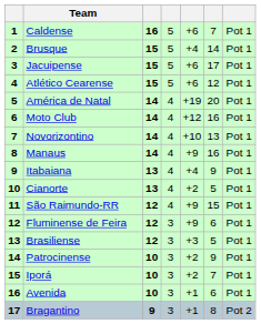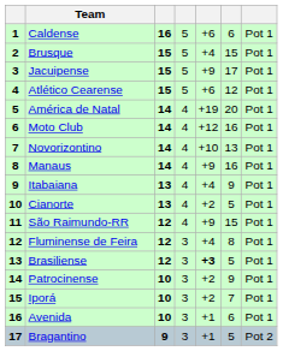 <table class="wikitable" style="text-align: center;">
 <tr>
 <th width=20></th>
 <th width=165>Team</th>
 <th width=20></th>
 <th width=20></th>
 <th width=20></th>
 <th width=20></th>
 <th width=40></th>
 </tr>
 <tr bgcolor=#ccffcc>
 <td><strong>1</strong></td>
 <td align=left> <a href='#'>Caldense</a></td>
 <td><strong>16</strong></td>
 <td>5</td>
 <td>+6</td>
-<td>7</td>
+<td>6</td>
 <td>Pot 1</td>
 </tr>
 <tr bgcolor=#ccffcc>
 <td><strong>2</strong></td>
 <td align=left> <a href='#'>Brusque</a></td>
 <td><strong>15</strong></td>
 <td>5</td>
 <td>+4</td>
-<td>14</td>
+<td>15</td>
 <td>Pot 1</td>
 </tr>
 <tr bgcolor=#ccffcc>
 <td><strong>3</strong></td>
 <td align=left> <a href='#'>Jacuipense</a></td>
 <td><strong>15</strong></td>
 <td>5</td>
-<td>+6</td>
+<td>+9</td>
 <td>17</td>
 <td>Pot 1</td>
 </tr>
 <tr bgcolor=#ccffcc>
 <td><strong>4</strong></td>
 <td align=left> <a href='#'>Atlético Cearense</a></td>
 <td><strong>15</strong></td>
 <td>5</td>
 <td>+6</td>
 <td>12</td>
 <td>Pot 1</td>
 </tr>
 <tr bgcolor=#ccffcc>
 <td><strong>5</strong></td>
 <td align=left> <a href='#'>América de Natal</a></td>
 <td><strong>14</strong></td>
 <td>4</td>
 <td>+19</td>
 <td>20</td>
 <td>Pot 1</td>
 </tr>
 <tr bgcolor=#ccffcc>
 <td><strong>6</strong></td>
 <td align=left> <a href='#'>Moto Club</a></td>
 <td><strong>14</strong></td>
 <td>4</td>
 <td>+12</td>
 <td>16</td>
 <td>Pot 1</td>
 </tr>
 <tr bgcolor=#ccffcc>
 <td><strong>7</strong></td>
 <td align=left> <a href='#'>Novorizontino</a></td>
 <td><strong>14</strong></td>
 <td>4</td>
 <td>+10</td>
 <td>13</td>
 <td>Pot 1</td>
 </tr>
 <tr bgcolor=#ccffcc>
 <td><strong>8</strong></td>
 <td align=left> <a href='#'>Manaus</a></td>
 <td><strong>14</strong></td>
 <td>4</td>
 <td>+9</td>
 <td>16</td>
 <td>Pot 1</td>
 </tr>
 <tr bgcolor=#ccffcc>
 <td><strong>9</strong></td>
 <td align=left> <a href='#'>Itabaiana</a></td>
 <td><strong>13</strong></td>
 <td>4</td>
 <td>+4</td>
 <td>9</td>
 <td>Pot 1</td>
 </tr>
 <tr bgcolor=#ccffcc>
 <td><strong>10</strong></td>
 <td align=left> <a href='#'>Cianorte</a></td>
 <td><strong>13</strong></td>
 <td>4</td>
 <td>+2</td>
 <td>5</td>
 <td>Pot 1</td>
 </tr>
 <tr bgcolor=#ccffcc>
 <td><strong>11</strong></td>
 <td align=left> <a href='#'>São Raimundo-RR</a></td>
 <td><strong>12</strong></td>
 <td>4</td>
 <td>+9</td>
 <td>15</td>
 <td>Pot 1</td>
 </tr>
 <tr bgcolor=#ccffcc>
 <td><strong>12</strong></td>
 <td align=left> <a href='#'>Fluminense de Feira</a></td>
 <td><strong>12</strong></td>
 <td>3</td>
-<td>+9</td>
-<td>6</td>
+<td>+4</td>
+<td>8</td>
 <td>Pot 1</td>
 </tr>
 <tr bgcolor=#ccffcc>
 <td><strong>13</strong></td>
 <td align=left> <a href='#'>Brasiliense</a></td>
 <td><strong>12</strong></td>
 <td>3</td>
-<td>+3</td>
+<td><strong>+3</strong></td>
 <td>5</td>
 <td>Pot 1</td>
 </tr>
 <tr bgcolor=#ccffcc>
 <td><strong>14</strong></td>
 <td align=left> <a href='#'>Patrocinense</a></td>
 <td><strong>10</strong></td>
 <td>3</td>
 <td>+2</td>
 <td>9</td>
 <td>Pot 1</td>
 </tr>
 <tr bgcolor=#ccffcc>
 <td><strong>15</strong></td>
 <td align=left> <a href='#'>Iporá</a></td>
 <td><strong>10</strong></td>
 <td>3</td>
 <td>+2</td>
 <td>7</td>
 <td>Pot 1</td>
 </tr>
 <tr bgcolor=#ccffcc>
 <td><strong>16</strong></td>
 <td align=left> <a href='#'>Avenida</a></td>
 <td><strong>10</strong></td>
 <td>3</td>
 <td>+1</td>
 <td>6</td>
 <td>Pot 1</td>
 </tr>
 <tr bgcolor="#b8cad4">
 <td><strong>17</strong></td>
 <td align=left> <a href='#'>Bragantino</a></td>
 <td><strong>9</strong></td>
 <td>3</td>
 <td>+1</td>
-<td>8</td>
+<td>5</td>
 <td>Pot 2</td>
 </tr>
 </table>
